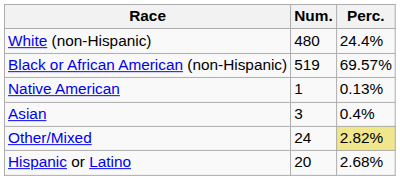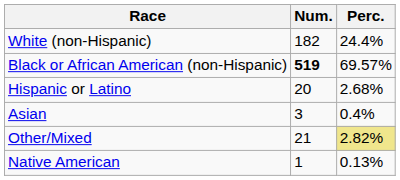 <table class="wikitable">
 <tr>
 <th>Race</th>
 <th>Num.</th>
 <th>Perc.</th>
 </tr>
 <tr>
 <td><a href='#'>White</a> (non-Hispanic)</td>
-<td>480</td>
+<td>182</td>
 <td>24.4%</td>
 </tr>
 <tr>
 <td><a href='#'>Black or African American</a> (non-Hispanic)</td>
-<td>519</td>
+<td><strong>519</strong></td>
 <td>69.57%</td>
 </tr>
 <tr>
-<td><a href='#'>Native American</a></td>
-<td>1</td>
-<td>0.13%</td>
+<td><a href='#'>Hispanic</a> or <a href='#'>Latino</a></td>
+<td>20</td>
+<td>2.68%</td>
 </tr>
 <tr>
 <td><a href='#'>Asian</a></td>
 <td>3</td>
 <td>0.4%</td>
 </tr>
 <tr>
 <td><a href='#'>Other/Mixed</a></td>
-<td>24</td>
+<td>21</td>
 <td style="background: khaki;">2.82%</td>
 </tr>
 <tr>
-<td><a href='#'>Hispanic</a> or <a href='#'>Latino</a></td>
-<td>20</td>
-<td>2.68%</td>
+<td><a href='#'>Native American</a></td>
+<td>1</td>
+<td>0.13%</td>
 </tr>
 </table>
